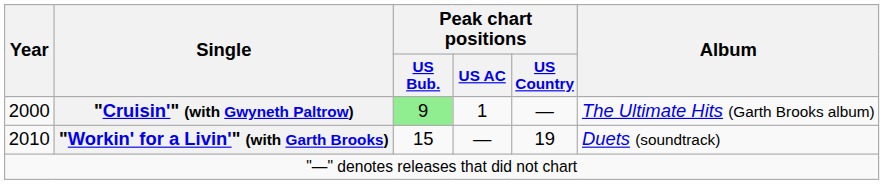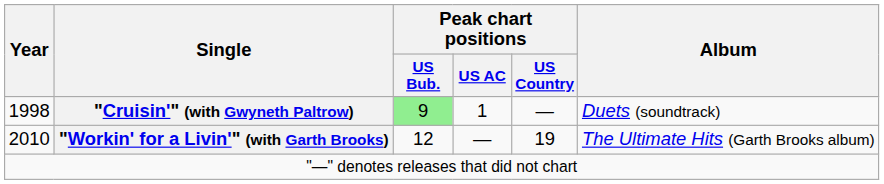 <table class="wikitable plainrowheaders" style="text-align:center;">
 <tr>
 <th rowspan="2">Year</th>
 <th rowspan="2" style="width:18em;">Single</th>
 <th colspan="3">Peak chart positions</th>
 <th rowspan="2">Album</th>
 </tr>
 <tr style="font-size:smaller;">
 <th style="width:45px;"><a href='#'>US<br>Bub.</a><br></th>
 <th style="width:45px;"><a href='#'>US AC</a><br></th>
 <th style="width:45px;"><a href='#'>US Country</a><br></th>
 </tr>
 <tr>
-<td>2000</td>
+<td>1998</td>
 <th scope="row">"<a href='#'>Cruisin'</a>" <small>(with <a href='#'>Gwyneth Paltrow</a>)</small></th>
 <td style="background: lightgreen;">9</td>
 <td>1</td>
 <td>—</td>
-<td style="text-align:left;"><em><a href='#'>The Ultimate Hits</a></em> <small>(Garth Brooks album)</small></td>
+<td style="text-align:left;"><em><a href='#'>Duets</a></em> <small>(soundtrack)</small></td>
 </tr>
 <tr>
 <td>2010</td>
 <th scope="row">"<a href='#'>Workin' for a Livin'</a>" <small>(with <a href='#'>Garth Brooks</a>)</small></th>
-<td>15</td>
+<td>12</td>
 <td>—</td>
 <td>19</td>
-<td style="text-align:left;"><em><a href='#'>Duets</a></em> <small>(soundtrack)</small></td>
+<td style="text-align:left;"><em><a href='#'>The Ultimate Hits</a></em> <small>(Garth Brooks album)</small></td>
 </tr>
 <tr>
 <td colspan="6" style="font-size:85%">"—" denotes releases that did not chart</td>
 </tr>
 </table>
